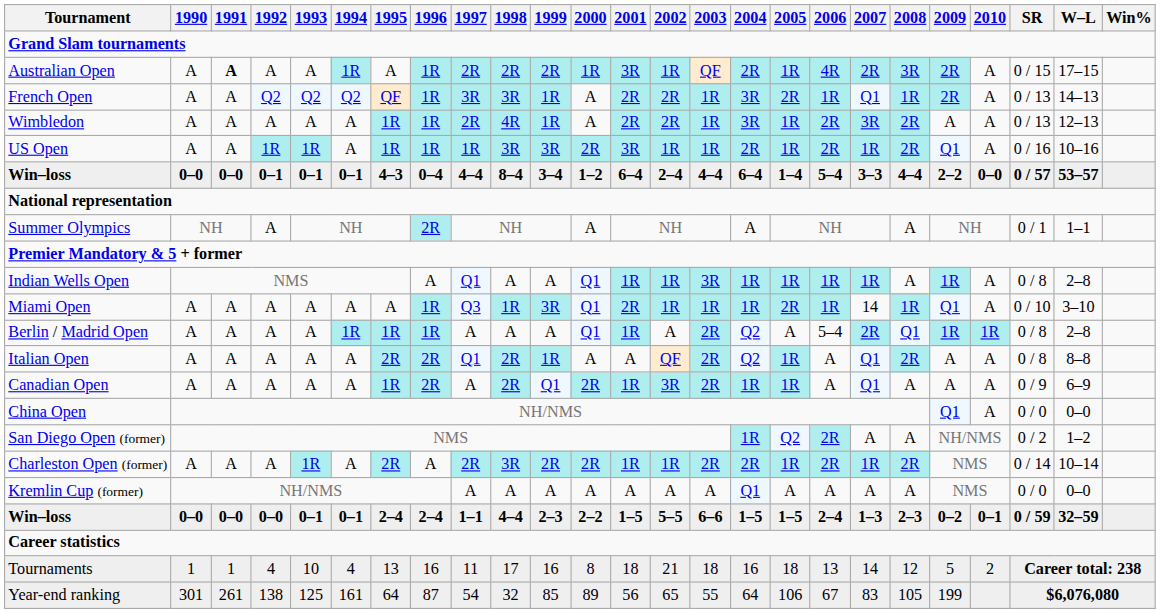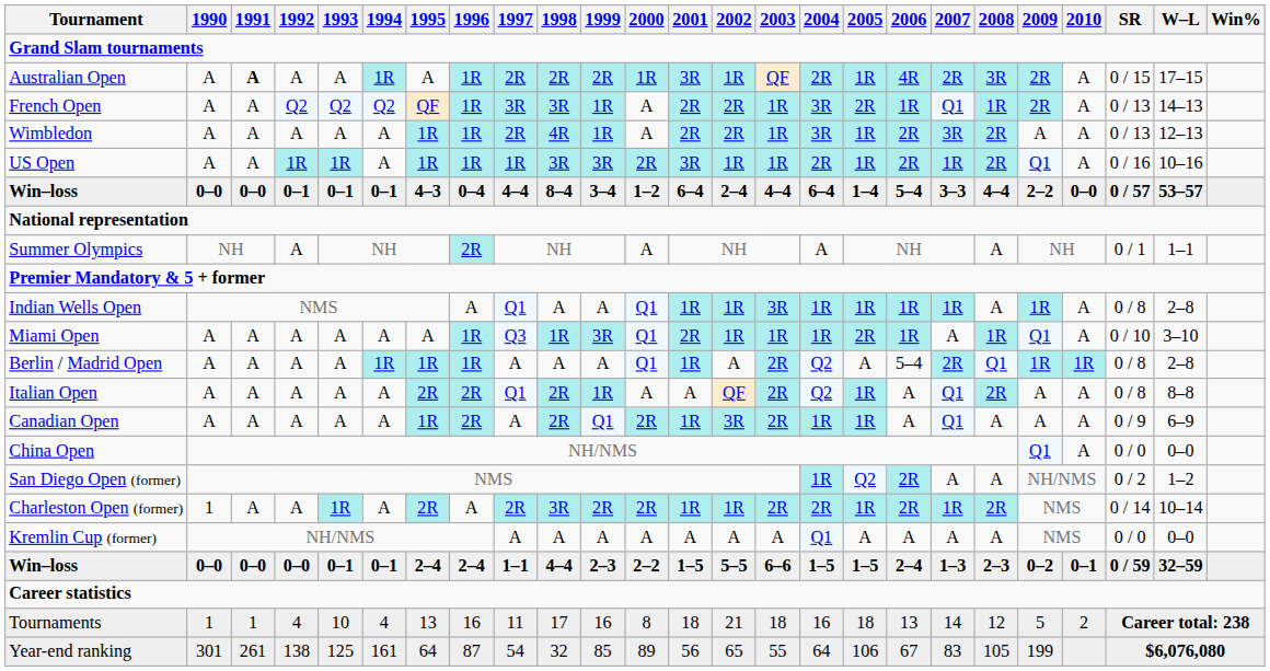 <table class="wikitable nowrap" style=font-size:92%;text-align:center>
 <tr>
 <th>Tournament</th>
 <th><a href='#'>1990</a></th>
 <th><a href='#'>1991</a></th>
 <th><a href='#'>1992</a></th>
 <th><a href='#'>1993</a></th>
 <th><a href='#'>1994</a></th>
 <th><a href='#'>1995</a></th>
 <th><a href='#'>1996</a></th>
 <th><a href='#'>1997</a></th>
 <th><a href='#'>1998</a></th>
 <th><a href='#'>1999</a></th>
 <th><a href='#'>2000</a></th>
 <th><a href='#'>2001</a></th>
 <th><a href='#'>2002</a></th>
 <th><a href='#'>2003</a></th>
 <th><a href='#'>2004</a></th>
 <th><a href='#'>2005</a></th>
 <th><a href='#'>2006</a></th>
 <th><a href='#'>2007</a></th>
 <th><a href='#'>2008</a></th>
 <th><a href='#'>2009</a></th>
 <th><a href='#'>2010</a></th>
 <th>SR</th>
 <th>W–L</th>
 <th>Win%</th>
 </tr>
 <tr>
 <td align=left colspan="25"><strong><a href='#'>Grand Slam tournaments</a></strong></td>
 </tr>
 <tr>
 <td align=left><a href='#'>Australian Open</a></td>
 <td>A</td>
 <td><strong>A</strong></td>
 <td align="center">A</td>
 <td align="center">A</td>
 <td align="center" style="background:#afeeee;"><a href='#'>1R</a></td>
 <td align="center">A</td>
 <td align="center" style="background:#afeeee;"><a href='#'>1R</a></td>
 <td align="center" style="background:#afeeee;"><a href='#'>2R</a></td>
 <td align="center" style="background:#afeeee;"><a href='#'>2R</a></td>
 <td align="center" style="background:#afeeee;"><a href='#'>2R</a></td>
 <td align="center" style="background:#afeeee;"><a href='#'>1R</a></td>
 <td align="center" style="background:#afeeee;"><a href='#'>3R</a></td>
 <td align="center" style="background:#afeeee;"><a href='#'>1R</a></td>
 <td align="center" style="background:#ffebcd;"><a href='#'>QF</a></td>
 <td align="center" style="background:#afeeee;"><a href='#'>2R</a></td>
 <td align="center" style="background:#afeeee;"><a href='#'>1R</a></td>
 <td align="center" style="background:#afeeee;"><a href='#'>4R</a></td>
 <td align="center" style="background:#afeeee;"><a href='#'>2R</a></td>
 <td align="center" style="background:#afeeee;"><a href='#'>3R</a></td>
 <td align="center" style="background:#afeeee;"><a href='#'>2R</a></td>
 <td align="center">A</td>
 <td>0 / 15</td>
 <td>17–15</td>
 <td></td>
 </tr>
 <tr>
 <td align=left><a href='#'>French Open</a></td>
 <td>A</td>
 <td>A</td>
 <td bgcolor=f0f8ff><a href='#'>Q2</a></td>
 <td bgcolor=f0f8ff><a href='#'>Q2</a></td>
 <td bgcolor=f0f8ff><a href='#'>Q2</a></td>
 <td align="center" style="background:#ffebcd;"><a href='#'>QF</a></td>
 <td align="center" style="background:#afeeee;"><a href='#'>1R</a></td>
 <td align="center" style="background:#afeeee;"><a href='#'>3R</a></td>
 <td align="center" style="background:#afeeee;"><a href='#'>3R</a></td>
 <td align="center" style="background:#afeeee;"><a href='#'>1R</a></td>
 <td align="center">A</td>
 <td align="center" style="background:#afeeee;"><a href='#'>2R</a></td>
 <td align="center" style="background:#afeeee;"><a href='#'>2R</a></td>
 <td align="center" style="background:#afeeee;"><a href='#'>1R</a></td>
 <td align="center" style="background:#afeeee;"><a href='#'>3R</a></td>
 <td align="center" style="background:#afeeee;"><a href='#'>2R</a></td>
 <td align="center" style="background:#afeeee;"><a href='#'>1R</a></td>
 <td bgcolor=f0f8ff><a href='#'>Q1</a></td>
 <td align="center" style="background:#afeeee;"><a href='#'>1R</a></td>
 <td align="center" style="background:#afeeee;"><a href='#'>2R</a></td>
 <td align="center">A</td>
 <td>0 / 13</td>
 <td>14–13</td>
 <td></td>
 </tr>
 <tr>
 <td align=left><a href='#'>Wimbledon</a></td>
 <td>A</td>
 <td>A</td>
 <td align="center">A</td>
 <td align="center">A</td>
 <td align="center">A</td>
 <td align="center" style="background:#afeeee;"><a href='#'>1R</a></td>
 <td align="center" style="background:#afeeee;"><a href='#'>1R</a></td>
 <td align="center" style="background:#afeeee;"><a href='#'>2R</a></td>
 <td align="center" style="background:#afeeee;"><a href='#'>4R</a></td>
 <td align="center" style="background:#afeeee;"><a href='#'>1R</a></td>
 <td align="center">A</td>
 <td align="center" style="background:#afeeee;"><a href='#'>2R</a></td>
 <td align="center" style="background:#afeeee;"><a href='#'>2R</a></td>
 <td align="center" style="background:#afeeee;"><a href='#'>1R</a></td>
 <td align="center" style="background:#afeeee;"><a href='#'>3R</a></td>
 <td align="center" style="background:#afeeee;"><a href='#'>1R</a></td>
 <td align="center" style="background:#afeeee;"><a href='#'>2R</a></td>
 <td align="center" style="background:#afeeee;"><a href='#'>3R</a></td>
 <td align="center" style="background:#afeeee;"><a href='#'>2R</a></td>
 <td align="center">A</td>
 <td align="center">A</td>
 <td>0 / 13</td>
 <td>12–13</td>
 <td></td>
 </tr>
 <tr>
 <td align=left><a href='#'>US Open</a></td>
 <td>A</td>
 <td>A</td>
 <td align="center" style="background:#afeeee;"><a href='#'>1R</a></td>
 <td align="center" style="background:#afeeee;"><a href='#'>1R</a></td>
 <td align="center">A</td>
 <td align="center" style="background:#afeeee;"><a href='#'>1R</a></td>
 <td align="center" style="background:#afeeee;"><a href='#'>1R</a></td>
 <td align="center" style="background:#afeeee;"><a href='#'>1R</a></td>
 <td align="center" style="background:#afeeee;"><a href='#'>3R</a></td>
 <td align="center" style="background:#afeeee;"><a href='#'>3R</a></td>
 <td align="center" style="background:#afeeee;"><a href='#'>2R</a></td>
 <td align="center" style="background:#afeeee;"><a href='#'>3R</a></td>
 <td align="center" style="background:#afeeee;"><a href='#'>1R</a></td>
 <td align="center" style="background:#afeeee;"><a href='#'>1R</a></td>
 <td align="center" style="background:#afeeee;"><a href='#'>2R</a></td>
 <td align="center" style="background:#afeeee;"><a href='#'>1R</a></td>
 <td align="center" style="background:#afeeee;"><a href='#'>2R</a></td>
 <td align="center" style="background:#afeeee;"><a href='#'>1R</a></td>
 <td align="center" style="background:#afeeee;"><a href='#'>2R</a></td>
 <td bgcolor=f0f8ff><a href='#'>Q1</a></td>
 <td align="center">A</td>
 <td>0 / 16</td>
 <td>10–16</td>
 <td></td>
 </tr>
 <tr style=background:#efefef;font-weight:bold>
 <td align=left>Win–loss</td>
 <td>0–0</td>
 <td>0–0</td>
 <td>0–1</td>
 <td>0–1</td>
 <td>0–1</td>
 <td>4–3</td>
 <td>0–4</td>
 <td>4–4</td>
 <td>8–4</td>
 <td>3–4</td>
 <td>1–2</td>
 <td>6–4</td>
 <td>2–4</td>
 <td>4–4</td>
 <td>6–4</td>
 <td>1–4</td>
 <td>5–4</td>
 <td>3–3</td>
 <td>4–4</td>
 <td>2–2</td>
 <td>0–0</td>
 <td>0 / 57</td>
 <td>53–57</td>
 <td></td>
 </tr>
 <tr>
 <td colspan="25" align=left><strong>National representation</strong></td>
 </tr>
 <tr>
 <td align=left><a href='#'>Summer Olympics</a></td>
 <td colspan="2" style=color:#767676>NH</td>
 <td>A</td>
 <td colspan="3" style=color:#767676>NH</td>
 <td bgcolor=afeeee><a href='#'>2R</a></td>
 <td colspan="3" style=color:#767676>NH</td>
 <td>A</td>
 <td colspan="3" style=color:#767676>NH</td>
 <td>A</td>
 <td colspan="3" style=color:#767676>NH</td>
 <td>A</td>
 <td colspan="2" style=color:#767676>NH</td>
 <td>0 / 1</td>
 <td>1–1</td>
 <td></td>
 </tr>
 <tr>
 <td colspan="25" align=left><strong><a href='#'>Premier Mandatory & 5</a> + former</strong></td>
 </tr>
 <tr>
 <td align=left><a href='#'>Indian Wells Open</a></td>
 <td colspan="6" style=color:#767676>NMS</td>
 <td>A</td>
 <td bgcolor=f0f8ff><a href='#'>Q1</a></td>
 <td>A</td>
 <td>A</td>
 <td bgcolor=f0f8ff><a href='#'>Q1</a></td>
 <td bgcolor=afeeee><a href='#'>1R</a></td>
 <td bgcolor=afeeee><a href='#'>1R</a></td>
 <td bgcolor=afeeee><a href='#'>3R</a></td>
 <td bgcolor=afeeee><a href='#'>1R</a></td>
 <td bgcolor=afeeee><a href='#'>1R</a></td>
 <td bgcolor=afeeee><a href='#'>1R</a></td>
 <td bgcolor=afeeee><a href='#'>1R</a></td>
 <td>A</td>
 <td bgcolor=afeeee><a href='#'>1R</a></td>
 <td>A</td>
 <td>0 / 8</td>
 <td>2–8</td>
 <td></td>
 </tr>
 <tr>
 <td align=left><a href='#'>Miami Open</a></td>
 <td>A</td>
 <td>A</td>
 <td>A</td>
 <td>A</td>
 <td>A</td>
 <td>A</td>
 <td bgcolor=afeeee><a href='#'>1R</a></td>
 <td bgcolor=f0f8ff><a href='#'>Q3</a></td>
 <td bgcolor=afeeee><a href='#'>1R</a></td>
 <td bgcolor=afeeee><a href='#'>3R</a></td>
 <td bgcolor=f0f8ff><a href='#'>Q1</a></td>
 <td bgcolor=afeeee><a href='#'>2R</a></td>
 <td bgcolor=afeeee><a href='#'>1R</a></td>
 <td bgcolor=afeeee><a href='#'>1R</a></td>
 <td bgcolor=afeeee><a href='#'>1R</a></td>
 <td bgcolor=afeeee><a href='#'>2R</a></td>
 <td bgcolor=afeeee><a href='#'>1R</a></td>
-<td>14</td>
+<td>A</td>
 <td bgcolor=afeeee><a href='#'>1R</a></td>
 <td bgcolor=f0f8ff><a href='#'>Q1</a></td>
 <td>A</td>
 <td>0 / 10</td>
 <td>3–10</td>
 <td></td>
 </tr>
 <tr>
 <td align=left><a href='#'>Berlin</a> / <a href='#'>Madrid Open</a></td>
 <td>A</td>
 <td>A</td>
 <td>A</td>
 <td>A</td>
 <td bgcolor=afeeee><a href='#'>1R</a></td>
 <td bgcolor=afeeee><a href='#'>1R</a></td>
 <td bgcolor=afeeee><a href='#'>1R</a></td>
 <td>A</td>
 <td>A</td>
 <td>A</td>
 <td bgcolor=f0f8ff><a href='#'>Q1</a></td>
 <td bgcolor=afeeee><a href='#'>1R</a></td>
 <td>A</td>
 <td bgcolor=afeeee><a href='#'>2R</a></td>
 <td bgcolor=f0f8ff><a href='#'>Q2</a></td>
 <td>A</td>
 <td>5–4</td>
 <td bgcolor=afeeee><a href='#'>2R</a></td>
 <td bgcolor=f0f8ff><a href='#'>Q1</a></td>
 <td bgcolor=afeeee><a href='#'>1R</a></td>
 <td bgcolor=afeeee><a href='#'>1R</a></td>
 <td>0 / 8</td>
 <td>2–8</td>
 <td></td>
 </tr>
 <tr>
 <td align=left><a href='#'>Italian Open</a></td>
 <td>A</td>
 <td>A</td>
 <td>A</td>
 <td>A</td>
 <td>A</td>
 <td bgcolor=afeeee><a href='#'>2R</a></td>
 <td bgcolor=afeeee><a href='#'>2R</a></td>
 <td bgcolor=f0f8ff><a href='#'>Q1</a></td>
 <td bgcolor=afeeee><a href='#'>2R</a></td>
 <td bgcolor=afeeee><a href='#'>1R</a></td>
 <td>A</td>
 <td>A</td>
 <td bgcolor=ffebcd><a href='#'>QF</a></td>
 <td bgcolor=afeeee><a href='#'>2R</a></td>
 <td bgcolor=f0f8ff><a href='#'>Q2</a></td>
 <td bgcolor=afeeee><a href='#'>1R</a></td>
 <td>A</td>
 <td bgcolor=f0f8ff><a href='#'>Q1</a></td>
 <td bgcolor=afeeee><a href='#'>2R</a></td>
 <td>A</td>
 <td>A</td>
 <td>0 / 8</td>
 <td>8–8</td>
 <td></td>
 </tr>
 <tr>
 <td align=left><a href='#'>Canadian Open</a></td>
 <td>A</td>
 <td>A</td>
 <td>A</td>
 <td>A</td>
 <td>A</td>
 <td bgcolor=afeeee><a href='#'>1R</a></td>
 <td bgcolor=afeeee><a href='#'>2R</a></td>
 <td>A</td>
 <td bgcolor=afeeee><a href='#'>2R</a></td>
 <td bgcolor=f0f8ff><a href='#'>Q1</a></td>
 <td bgcolor=afeeee><a href='#'>2R</a></td>
 <td bgcolor=afeeee><a href='#'>1R</a></td>
 <td bgcolor=afeeee><a href='#'>3R</a></td>
 <td bgcolor=afeeee><a href='#'>2R</a></td>
 <td bgcolor=afeeee><a href='#'>1R</a></td>
 <td bgcolor=afeeee><a href='#'>1R</a></td>
 <td>A</td>
 <td bgcolor=f0f8ff><a href='#'>Q1</a></td>
 <td>A</td>
 <td>A</td>
 <td>A</td>
 <td>0 / 9</td>
 <td>6–9</td>
 <td></td>
 </tr>
 <tr>
 <td align=left><a href='#'>China Open</a></td>
 <td colspan="19" style=color:#767676>NH/NMS</td>
 <td bgcolor=f0f8ff><a href='#'>Q1</a></td>
 <td>A</td>
 <td>0 / 0</td>
 <td>0–0</td>
 <td></td>
 </tr>
 <tr>
 <td align=left><a href='#'>San Diego Open</a> <small>(former)</small></td>
 <td colspan="14" style=color:#767676>NMS</td>
 <td bgcolor=afeeee><a href='#'>1R</a></td>
 <td bgcolor=f0f8ff><a href='#'>Q2</a></td>
 <td bgcolor=afeeee><a href='#'>2R</a></td>
 <td>A</td>
 <td>A</td>
 <td colspan="2" style=color:#767676>NH/NMS</td>
 <td>0 / 2</td>
 <td>1–2</td>
 <td></td>
 </tr>
 <tr>
 <td align=left><a href='#'>Charleston Open</a> <small>(former)</small></td>
-<td>A</td>
+<td>1</td>
 <td>A</td>
 <td>A</td>
 <td bgcolor=afeeee><a href='#'>1R</a></td>
 <td>A</td>
 <td bgcolor=afeeee><a href='#'>2R</a></td>
 <td>A</td>
 <td bgcolor=afeeee><a href='#'>2R</a></td>
 <td bgcolor=afeeee><a href='#'>3R</a></td>
 <td bgcolor=afeeee><a href='#'>2R</a></td>
 <td bgcolor=afeeee><a href='#'>2R</a></td>
 <td bgcolor=afeeee><a href='#'>1R</a></td>
 <td bgcolor=afeeee><a href='#'>1R</a></td>
 <td bgcolor=afeeee><a href='#'>2R</a></td>
 <td bgcolor=afeeee><a href='#'>2R</a></td>
 <td bgcolor=afeeee><a href='#'>1R</a></td>
 <td bgcolor=afeeee><a href='#'>2R</a></td>
 <td bgcolor=afeeee><a href='#'>1R</a></td>
 <td bgcolor=afeeee><a href='#'>2R</a></td>
 <td colspan="2" style=color:#767676>NMS</td>
 <td>0 / 14</td>
 <td>10–14</td>
 <td></td>
 </tr>
 <tr>
 <td align=left><a href='#'>Kremlin Cup</a> <small>(former)</small></td>
 <td colspan="7" style=color:#767676>NH/NMS</td>
 <td>A</td>
 <td>A</td>
 <td>A</td>
 <td>A</td>
 <td>A</td>
 <td>A</td>
 <td>A</td>
 <td bgcolor=f0f8ff><a href='#'>Q1</a></td>
 <td>A</td>
 <td>A</td>
 <td>A</td>
 <td>A</td>
 <td colspan="2" style=color:#767676>NMS</td>
 <td>0 / 0</td>
 <td>0–0</td>
 <td></td>
 </tr>
 <tr style=background:#efefef;font-weight:bold>
 <td align=left>Win–loss</td>
 <td>0–0</td>
 <td>0–0</td>
 <td>0–0</td>
 <td>0–1</td>
 <td>0–1</td>
 <td>2–4</td>
 <td>2–4</td>
 <td>1–1</td>
 <td>4–4</td>
 <td>2–3</td>
 <td>2–2</td>
 <td>1–5</td>
 <td>5–5</td>
 <td>6–6</td>
 <td>1–5</td>
 <td>1–5</td>
 <td>2–4</td>
 <td>1–3</td>
 <td>2–3</td>
 <td>0–2</td>
 <td>0–1</td>
 <td>0 / 59</td>
 <td>32–59</td>
 <td></td>
 </tr>
 <tr>
 <td colspan="25" align=left><strong>Career statistics</strong></td>
 </tr>
 <tr bgcolor=efefef>
 <td align=left>Tournaments</td>
 <td>1</td>
 <td>1</td>
 <td>4</td>
 <td>10</td>
 <td>4</td>
 <td>13</td>
 <td>16</td>
 <td>11</td>
 <td>17</td>
 <td>16</td>
 <td>8</td>
 <td>18</td>
 <td>21</td>
 <td>18</td>
 <td>16</td>
 <td>18</td>
 <td>13</td>
 <td>14</td>
 <td>12</td>
 <td>5</td>
 <td>2</td>
 <td colspan="3"><strong>Career total: 238</strong></td>
 </tr>
 <tr bgcolor=efefef>
 <td align=left>Year-end ranking</td>
 <td>301</td>
 <td>261</td>
 <td>138</td>
 <td>125</td>
 <td>161</td>
 <td>64</td>
 <td>87</td>
 <td>54</td>
 <td>32</td>
 <td>85</td>
 <td>89</td>
 <td>56</td>
 <td>65</td>
 <td>55</td>
 <td>64</td>
 <td>106</td>
 <td>67</td>
 <td>83</td>
 <td>105</td>
 <td>199</td>
 <td></td>
 <td colspan="3"><strong>$6,076,080</strong></td>
 </tr>
 </table>
